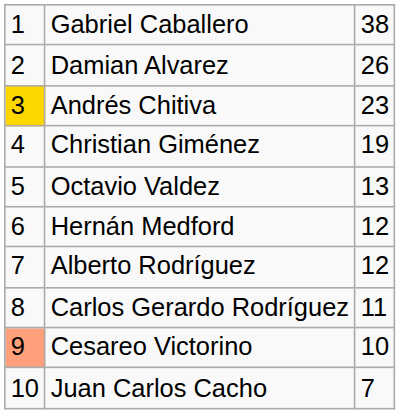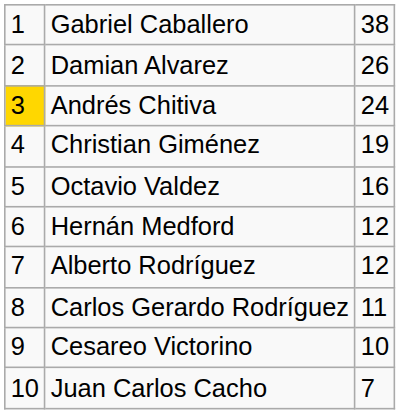 <table class="wikitable" border="1">
 <tr>
 <td>1</td>
 <td>Gabriel Caballero</td>
 <td>38</td>
 </tr>
 <tr>
 <td>2</td>
 <td>Damian Alvarez</td>
 <td>26</td>
 </tr>
 <tr>
 <td style="background: gold;">3</td>
 <td>Andrés Chitiva</td>
-<td>23</td>
+<td>24</td>
 </tr>
 <tr>
 <td>4</td>
 <td>Christian Giménez</td>
 <td>19</td>
 </tr>
 <tr>
 <td>5</td>
 <td>Octavio Valdez</td>
-<td>13</td>
+<td>16</td>
 </tr>
 <tr>
 <td>6</td>
 <td>Hernán Medford</td>
 <td>12</td>
 </tr>
 <tr>
 <td>7</td>
 <td>Alberto Rodríguez</td>
 <td>12</td>
 </tr>
 <tr>
 <td>8</td>
 <td>Carlos Gerardo Rodríguez</td>
 <td>11</td>
 </tr>
 <tr>
-<td style="background: lightsalmon;">9</td>
+<td>9</td>
 <td>Cesareo Victorino</td>
 <td>10</td>
 </tr>
 <tr>
 <td>10</td>
 <td>Juan Carlos Cacho</td>
 <td>7</td>
 </tr>
 </table>
